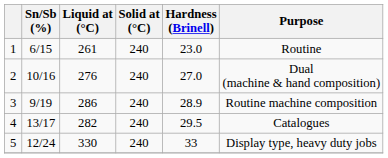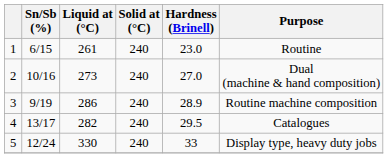 <table class="wikitable" style="text-align:center">
 <tr>
 <th width=15></th>
 <th width=35>Sn/Sb<br>(%)</th>
 <th width=40>Liquid at<br>(°C)</th>
 <th width=40>Solid at<br>(°C)</th>
 <th width=40>Hardness<br>(<a href='#'>Brinell</a>)</th>
 <th>Purpose</th>
 </tr>
 <tr>
 <td>1</td>
 <td>6/15</td>
 <td>261</td>
 <td>240</td>
 <td>23.0</td>
 <td>Routine</td>
 </tr>
 <tr>
 <td>2</td>
 <td>10/16</td>
-<td>276</td>
+<td>273</td>
 <td>240</td>
 <td>27.0</td>
 <td>Dual<br>(machine & hand composition)</td>
 </tr>
 <tr>
 <td>3</td>
 <td>9/19</td>
 <td>286</td>
 <td>240</td>
 <td>28.9</td>
 <td>Routine machine composition</td>
 </tr>
 <tr>
 <td>4</td>
 <td>13/17</td>
 <td>282</td>
 <td>240</td>
 <td>29.5</td>
 <td>Catalogues</td>
 </tr>
 <tr>
 <td>5</td>
 <td>12/24</td>
 <td>330</td>
 <td>240</td>
 <td>33</td>
 <td>Display type, heavy duty jobs</td>
 </tr>
 <tr>
 </tr>
 </table>
